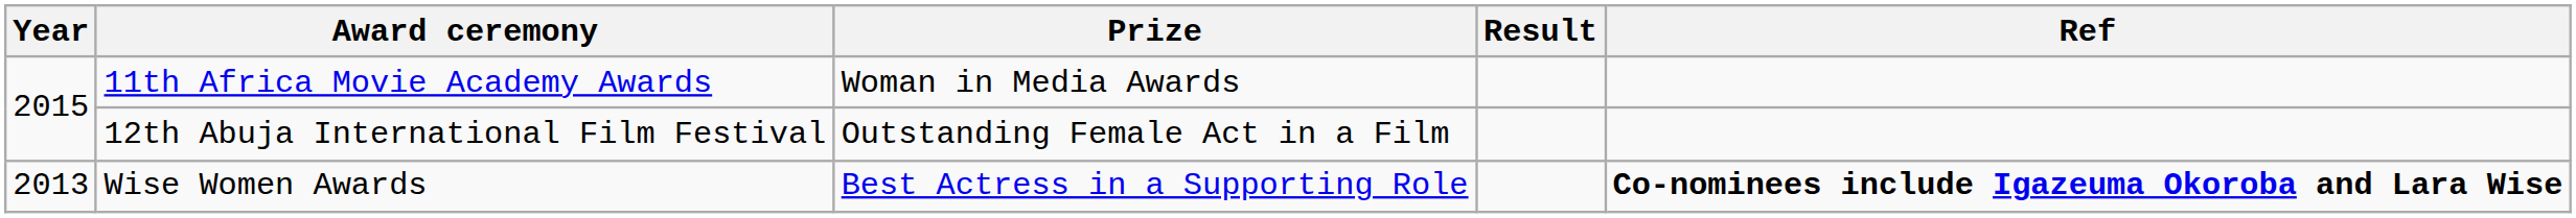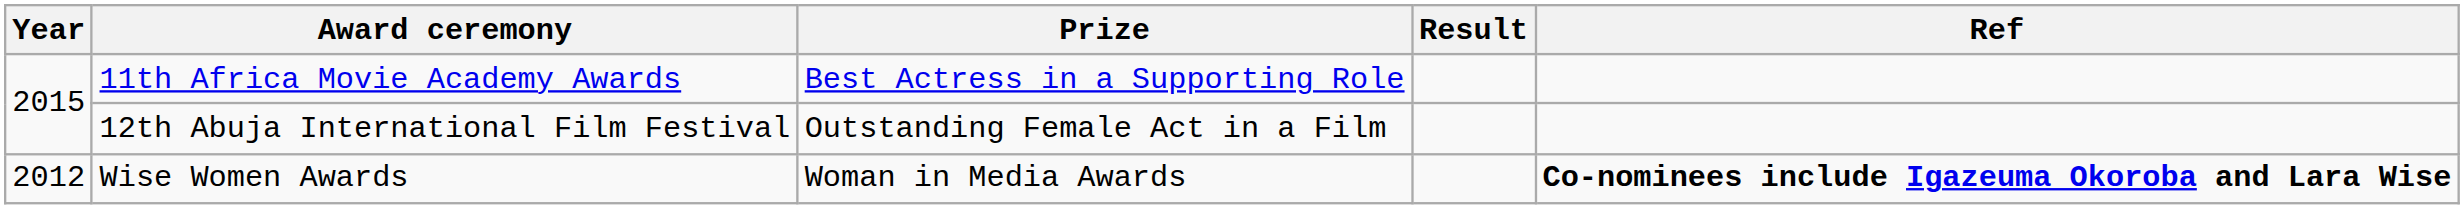 <table class ="wikitable">
 <tr>
 <th>Year</th>
 <th>Award ceremony</th>
 <th>Prize</th>
 <th>Result</th>
 <th>Ref</th>
 </tr>
 <tr>
 <td rowspan="2">2015</td>
 <td><a href='#'>11th Africa Movie Academy Awards</a></td>
-<td>Woman in Media Awards</td>
+<td><a href='#'>Best Actress in a Supporting Role</a></td>
 <td></td>
 <td></td>
 </tr>
 <tr>
 <td>12th Abuja International Film Festival</td>
 <td>Outstanding Female Act in a Film</td>
 <td></td>
 <td></td>
 </tr>
 <tr>
-<td>2013</td>
+<td>2012</td>
 <td>Wise Women Awards</td>
-<td><a href='#'>Best Actress in a Supporting Role</a></td>
+<td>Woman in Media Awards</td>
 <td></td>
 <td><strong><span>Co-nominees include <a href='#'>Igazeuma Okoroba</a> and Lara Wise</span></strong></td>
 </tr>
 </table>
